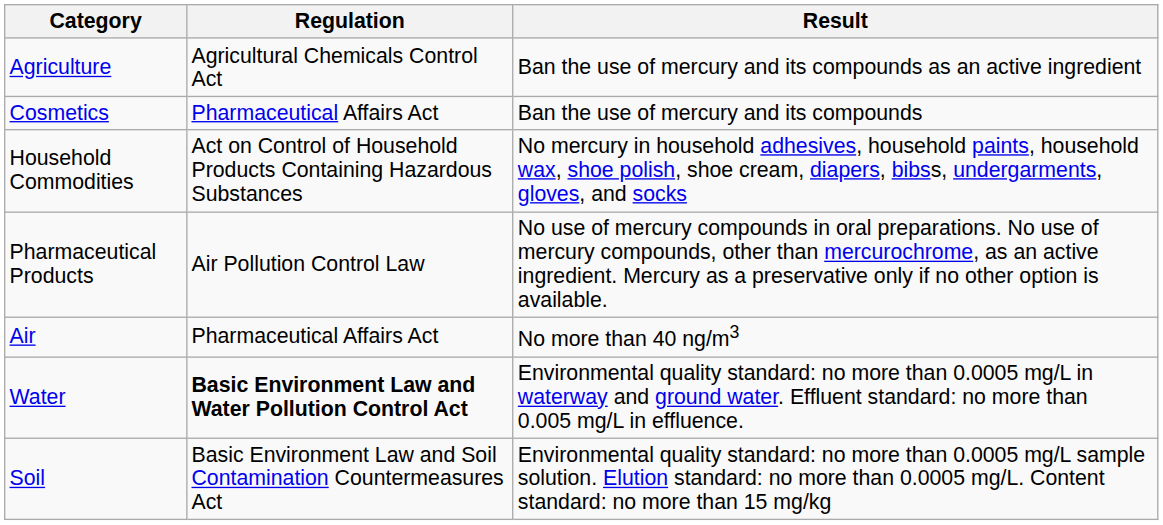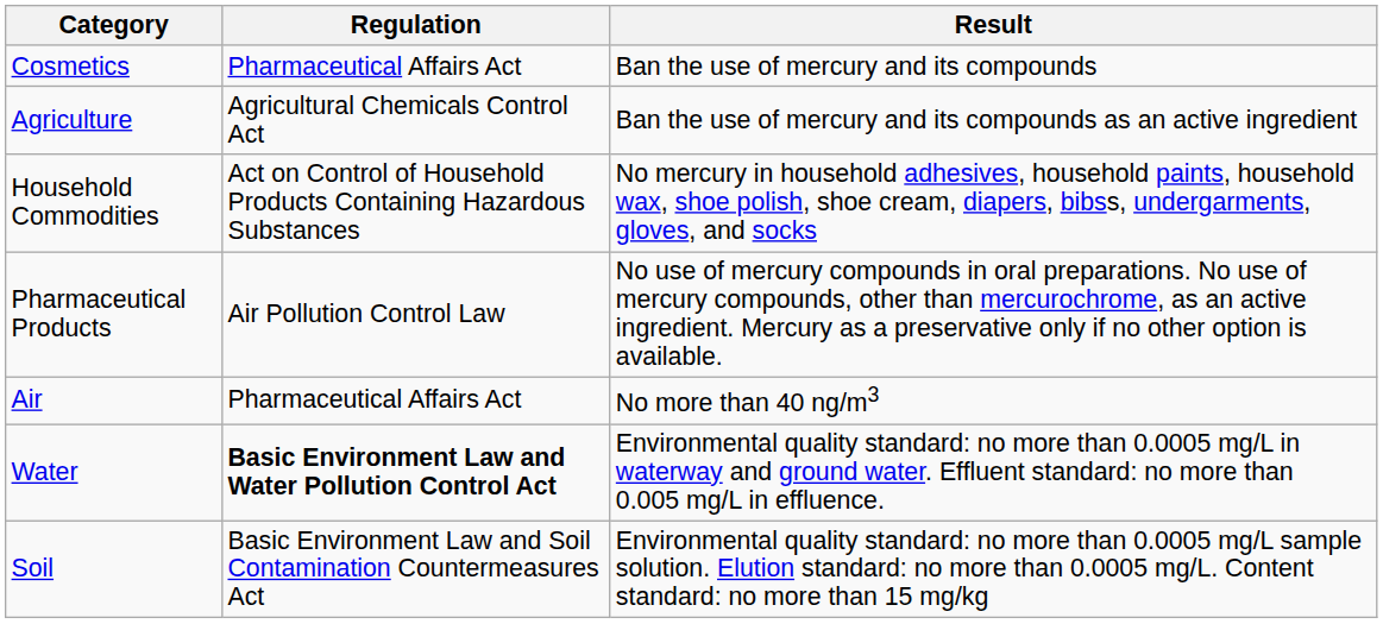 <table class =wikitable>
 <tr>
 <th>Category</th>
 <th>Regulation</th>
 <th>Result</th>
 </tr>
 <tr>
+<td><a href='#'>Cosmetics</a></td>
+<td style=text-align:left><a href='#'>Pharmaceutical</a> Affairs Act</td>
+<td style=text-align:left>Ban the use of mercury and its compounds</td>
+</tr>
+<tr>
 <td><a href='#'>Agriculture</a></td>
 <td>Agricultural Chemicals Control Act</td>
 <td style=text-align:left>Ban the use of mercury and its compounds as an active ingredient</td>
-</tr>
-<tr>
-<td><a href='#'>Cosmetics</a></td>
-<td style=text-align:left><a href='#'>Pharmaceutical</a> Affairs Act</td>
-<td style=text-align:left>Ban the use of mercury and its compounds</td>
 </tr>
 <tr>
 <td>Household Commodities</td>
 <td>Act on Control of Household Products Containing Hazardous Substances</td>
 <td>No mercury in household <a href='#'>adhesives</a>, household <a href='#'>paints</a>, household <a href='#'>wax</a>, <a href='#'>shoe polish</a>, shoe cream, <a href='#'>diapers</a>, <a href='#'>bibs</a>s, <a href='#'>undergarments</a>, <a href='#'>gloves</a>, and <a href='#'>socks</a></td>
 </tr>
 <tr>
 <td>Pharmaceutical Products</td>
 <td>Air Pollution Control Law</td>
 <td style=text-align:left>No use of mercury compounds in oral preparations. No use of mercury compounds, other than <a href='#'>mercurochrome</a>, as an active ingredient. Mercury as a preservative only if no other option is available.</td>
 </tr>
 <tr>
 <td><a href='#'>Air</a></td>
 <td>Pharmaceutical Affairs Act</td>
 <td style=text-align:left>No more than 40 ng/m<sup>3</sup></td>
 </tr>
 <tr>
 <td><a href='#'>Water</a></td>
 <td><strong>Basic Environment Law and Water Pollution Control Act</strong></td>
 <td style=text-align:left>Environmental quality standard: no more than 0.0005 mg/L in <a href='#'>waterway</a> and <a href='#'>ground water</a>. Effluent standard: no more than 0.005 mg/L in effluence.</td>
 </tr>
 <tr>
 <td><a href='#'>Soil</a></td>
 <td>Basic Environment Law and Soil <a href='#'>Contamination</a> Countermeasures Act</td>
 <td style=text-align:left>Environmental quality standard: no more than 0.0005 mg/L sample solution. <a href='#'>Elution</a> standard: no more than 0.0005 mg/L. Content standard: no more than 15 mg/kg</td>
 </tr>
 </table>
